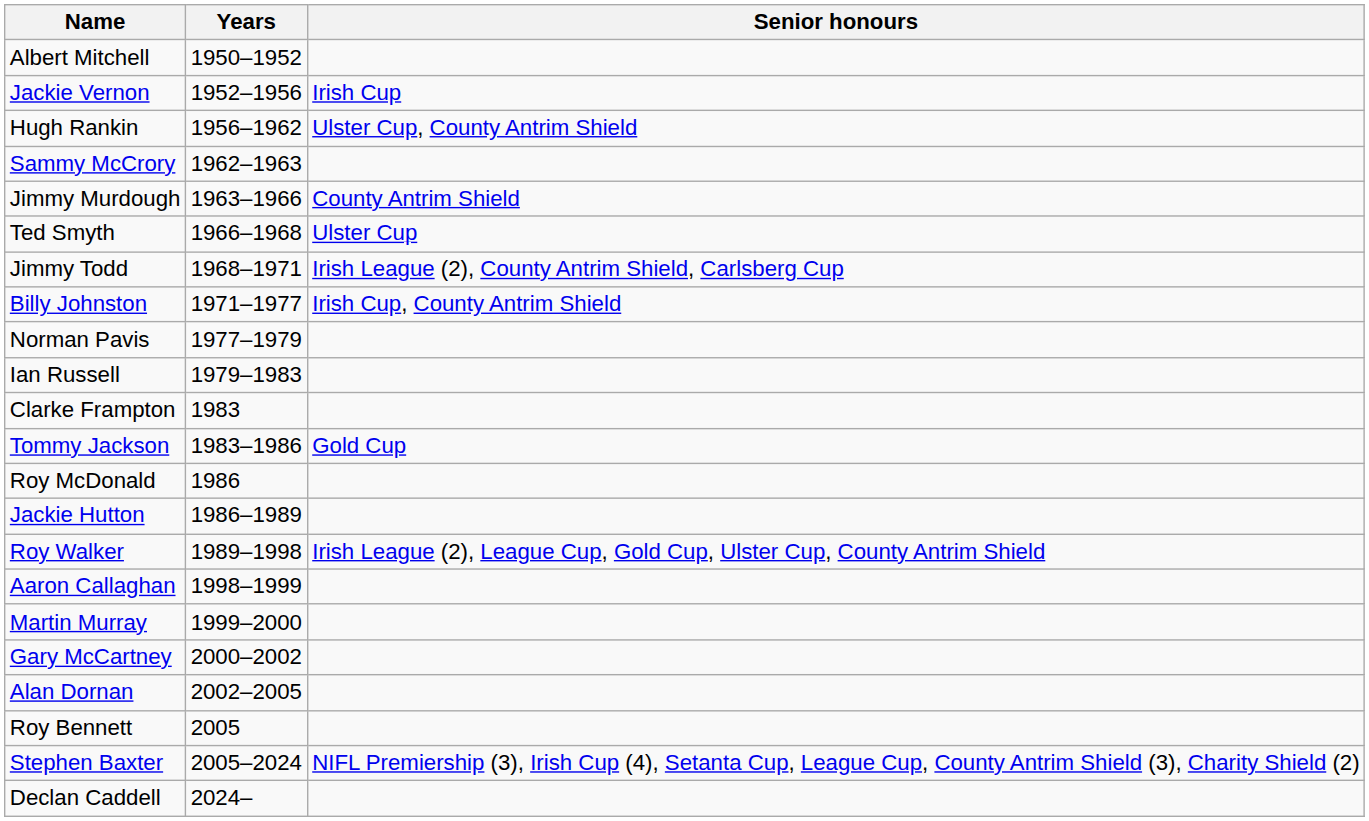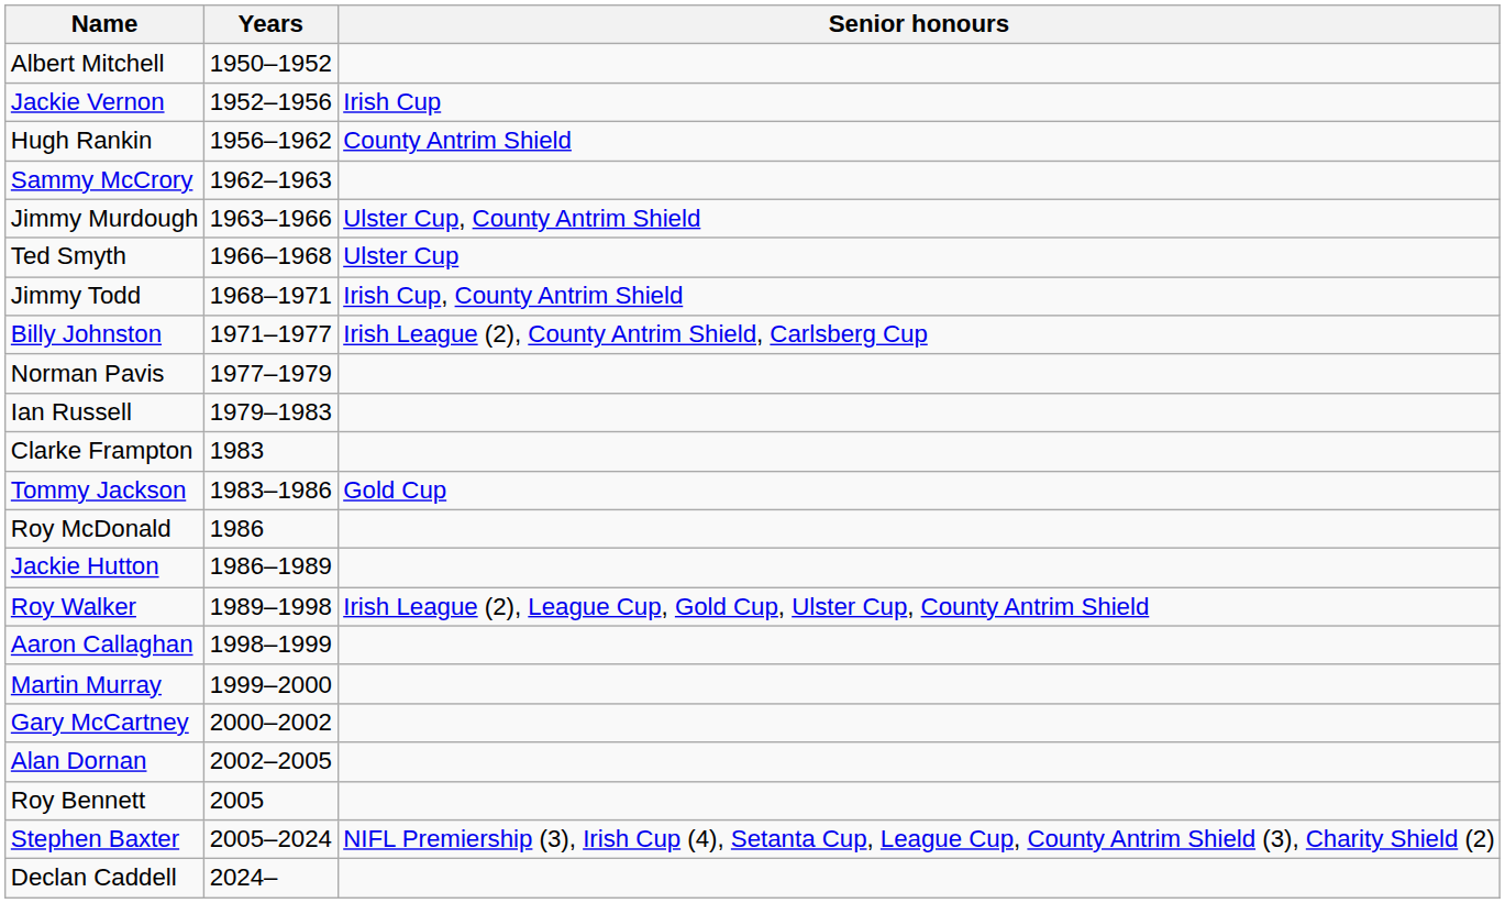 <table class="wikitable" style="font-size:100%">
 <tr>
 <th>Name</th>
 <th>Years</th>
 <th>Senior honours</th>
 </tr>
 <tr>
 <td> Albert Mitchell</td>
 <td>1950–1952</td>
 <td></td>
 </tr>
 <tr>
 <td> <a href='#'>Jackie Vernon</a></td>
 <td>1952–1956</td>
 <td><a href='#'>Irish Cup</a></td>
 </tr>
 <tr>
 <td> Hugh Rankin</td>
 <td>1956–1962</td>
-<td><a href='#'>Ulster Cup</a>, <a href='#'>County Antrim Shield</a></td>
+<td><a href='#'>County Antrim Shield</a></td>
 </tr>
 <tr>
 <td> <a href='#'>Sammy McCrory</a></td>
 <td>1962–1963</td>
 <td></td>
 </tr>
 <tr>
 <td> Jimmy Murdough</td>
 <td>1963–1966</td>
-<td><a href='#'>County Antrim Shield</a></td>
+<td><a href='#'>Ulster Cup</a>, <a href='#'>County Antrim Shield</a></td>
 </tr>
 <tr>
 <td> Ted Smyth</td>
 <td>1966–1968</td>
 <td><a href='#'>Ulster Cup</a></td>
 </tr>
 <tr>
 <td> Jimmy Todd</td>
 <td>1968–1971</td>
-<td><a href='#'>Irish League</a> (2), <a href='#'>County Antrim Shield</a>, <a href='#'>Carlsberg Cup</a></td>
+<td><a href='#'>Irish Cup</a>, <a href='#'>County Antrim Shield</a></td>
 </tr>
 <tr>
 <td> <a href='#'>Billy Johnston</a></td>
 <td>1971–1977</td>
-<td><a href='#'>Irish Cup</a>, <a href='#'>County Antrim Shield</a></td>
+<td><a href='#'>Irish League</a> (2), <a href='#'>County Antrim Shield</a>, <a href='#'>Carlsberg Cup</a></td>
 </tr>
 <tr>
 <td> Norman Pavis</td>
 <td>1977–1979</td>
 <td></td>
 </tr>
 <tr>
 <td> Ian Russell</td>
 <td>1979–1983</td>
 <td></td>
 </tr>
 <tr>
 <td> Clarke Frampton</td>
 <td>1983</td>
 <td></td>
 </tr>
 <tr>
 <td> <a href='#'>Tommy Jackson</a></td>
 <td>1983–1986</td>
 <td><a href='#'>Gold Cup</a></td>
 </tr>
 <tr>
 <td> Roy McDonald</td>
 <td>1986</td>
 <td></td>
 </tr>
 <tr>
 <td> <a href='#'>Jackie Hutton</a></td>
 <td>1986–1989</td>
 <td></td>
 </tr>
 <tr>
 <td> <a href='#'>Roy Walker</a></td>
 <td>1989–1998</td>
 <td><a href='#'>Irish League</a> (2), <a href='#'>League Cup</a>, <a href='#'>Gold Cup</a>, <a href='#'>Ulster Cup</a>, <a href='#'>County Antrim Shield</a></td>
 </tr>
 <tr>
 <td> <a href='#'>Aaron Callaghan</a></td>
 <td>1998–1999</td>
 <td></td>
 </tr>
 <tr>
 <td> <a href='#'>Martin Murray</a></td>
 <td>1999–2000</td>
 <td></td>
 </tr>
 <tr>
 <td> <a href='#'>Gary McCartney</a></td>
 <td>2000–2002</td>
 <td></td>
 </tr>
 <tr>
 <td> <a href='#'>Alan Dornan</a></td>
 <td>2002–2005</td>
 <td></td>
 </tr>
 <tr>
 <td> Roy Bennett</td>
 <td>2005</td>
 <td></td>
 </tr>
 <tr>
 <td> <a href='#'>Stephen Baxter</a></td>
 <td>2005–2024</td>
 <td><a href='#'>NIFL Premiership</a> (3), <a href='#'>Irish Cup</a> (4), <a href='#'>Setanta Cup</a>, <a href='#'>League Cup</a>, <a href='#'>County Antrim Shield</a> (3), <a href='#'>Charity Shield</a> (2)</td>
 </tr>
 <tr>
 <td> Declan Caddell</td>
 <td>2024–</td>
 <td></td>
 </tr>
 <tr>
 </tr>
 </table>
